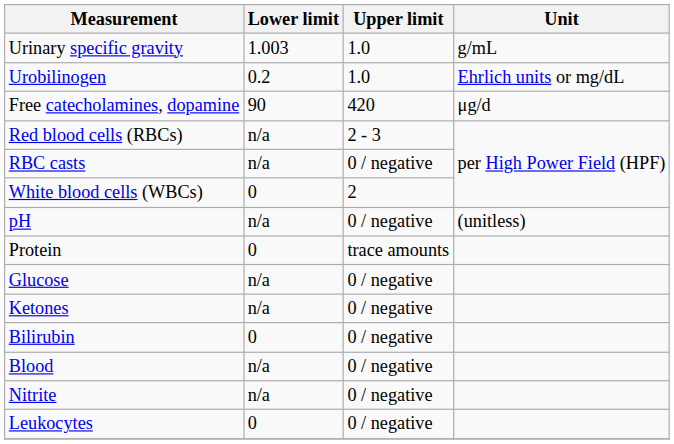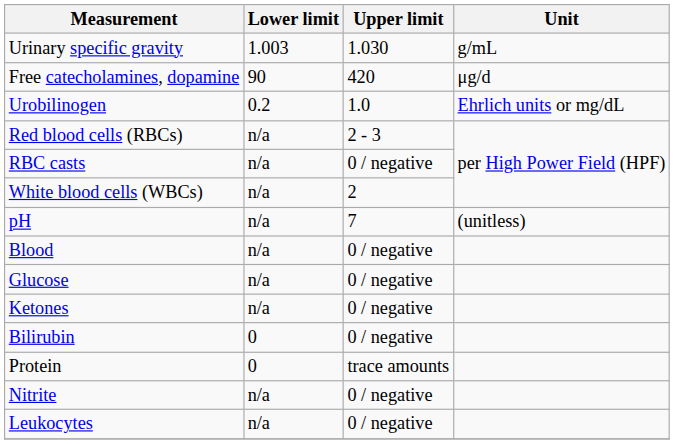 <table class="wikitable">
 <tr>
 <th>Measurement</th>
 <th>Lower limit</th>
 <th>Upper limit</th>
 <th>Unit</th>
 </tr>
 <tr>
 <td>Urinary <a href='#'>specific gravity</a></td>
 <td>1.003 </td>
-<td>1.0 </td>
+<td>1.030</td>
 <td>g/mL</td>
+</tr>
+<tr>
+<td>Free <a href='#'>catecholamines</a>, <a href='#'>dopamine</a></td>
+<td>90  </td>
+<td>420 </td>
+<td>μg/d</td>
 </tr>
 <tr>
 <td><a href='#'>Urobilinogen</a></td>
 <td>0.2</td>
 <td>1.0 </td>
 <td><a href='#'>Ehrlich units</a> or mg/dL</td>
-</tr>
-<tr>
-<td>Free <a href='#'>catecholamines</a>, <a href='#'>dopamine</a></td>
-<td>90  </td>
-<td>420 </td>
-<td>μg/d</td>
 </tr>
 <tr>
 <td><a href='#'>Red blood cells</a> (RBCs)</td>
 <td>n/a</td>
 <td>2 - 3</td>
 <td rowspan=3>per <a href='#'>High Power Field</a> (HPF)</td>
 </tr>
 <tr>
 <td><a href='#'>RBC casts</a></td>
 <td>n/a</td>
 <td>0 / negative</td>
 </tr>
 <tr>
 <td><a href='#'>White blood cells</a> (WBCs)</td>
-<td>0</td>
+<td>n/a</td>
 <td>2</td>
 </tr>
 <tr>
 <td><a href='#'>pH</a></td>
 <td>n/a</td>
-<td>0 / negative</td>
+<td>7</td>
 <td>(unitless)</td>
 </tr>
 <tr>
-<td>Protein</td>
-<td>0</td>
-<td>trace amounts</td>
+<td><a href='#'>Blood</a></td>
+<td>n/a</td>
+<td>0 / negative</td>
 <td></td>
 </tr>
 <tr>
 <td><a href='#'>Glucose</a></td>
 <td>n/a</td>
 <td>0 / negative</td>
 <td></td>
 </tr>
 <tr>
 <td><a href='#'>Ketones</a></td>
 <td>n/a</td>
 <td>0 / negative</td>
 <td></td>
 </tr>
 <tr>
 <td><a href='#'>Bilirubin</a></td>
 <td>0</td>
 <td>0 / negative</td>
 <td></td>
 </tr>
 <tr>
-<td><a href='#'>Blood</a></td>
-<td>n/a</td>
-<td>0 / negative</td>
+<td>Protein</td>
+<td>0</td>
+<td>trace amounts</td>
 <td></td>
 </tr>
 <tr>
 <td><a href='#'>Nitrite</a></td>
 <td>n/a</td>
 <td>0 / negative</td>
 <td></td>
 </tr>
 <tr>
 <td><a href='#'>Leukocytes</a></td>
-<td>0</td>
+<td>n/a</td>
 <td>0 / negative</td>
 <td></td>
 </tr>
 <tr>
 </tr>
 </table>
